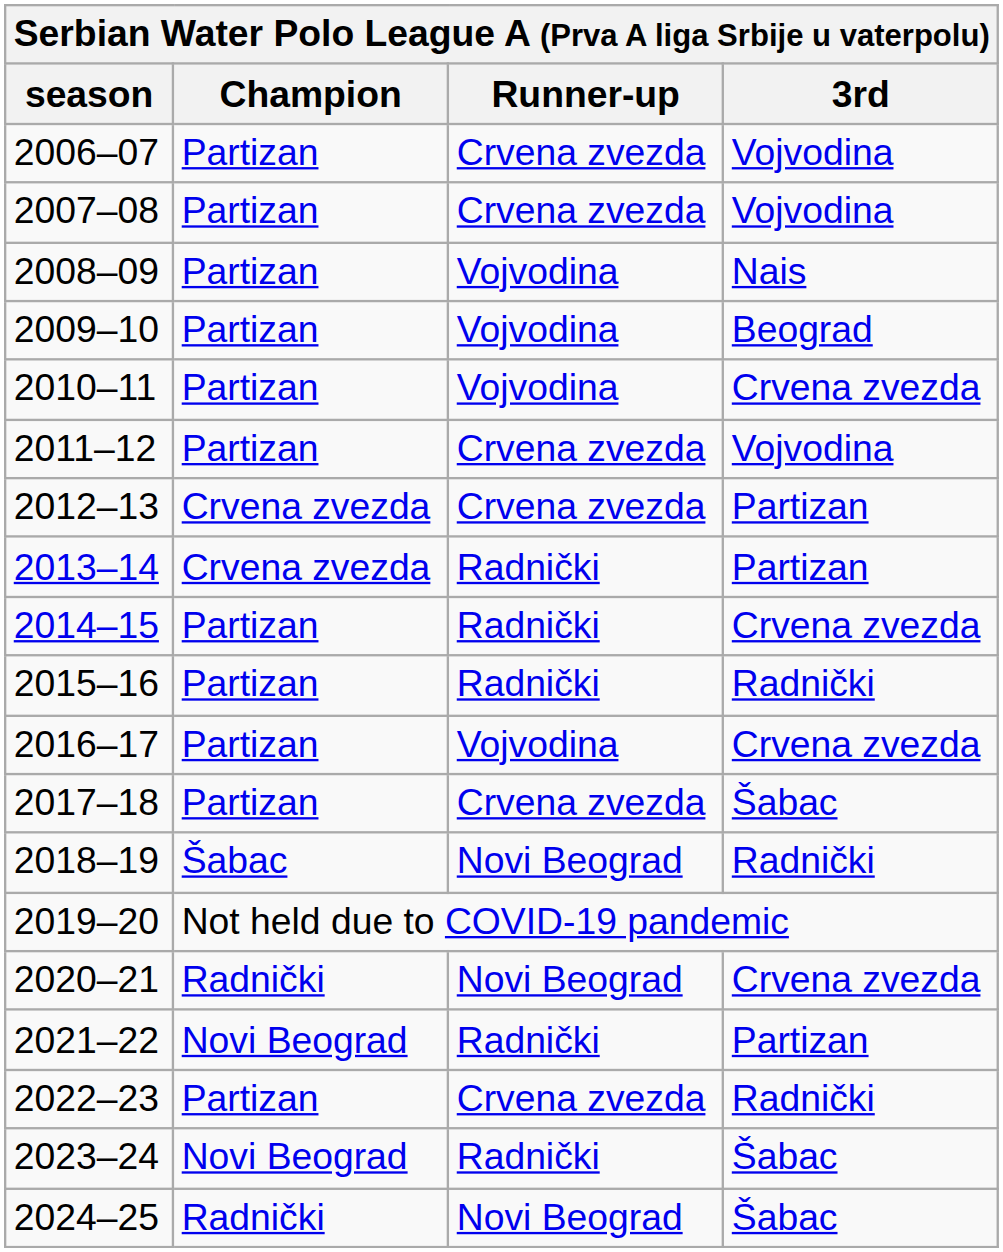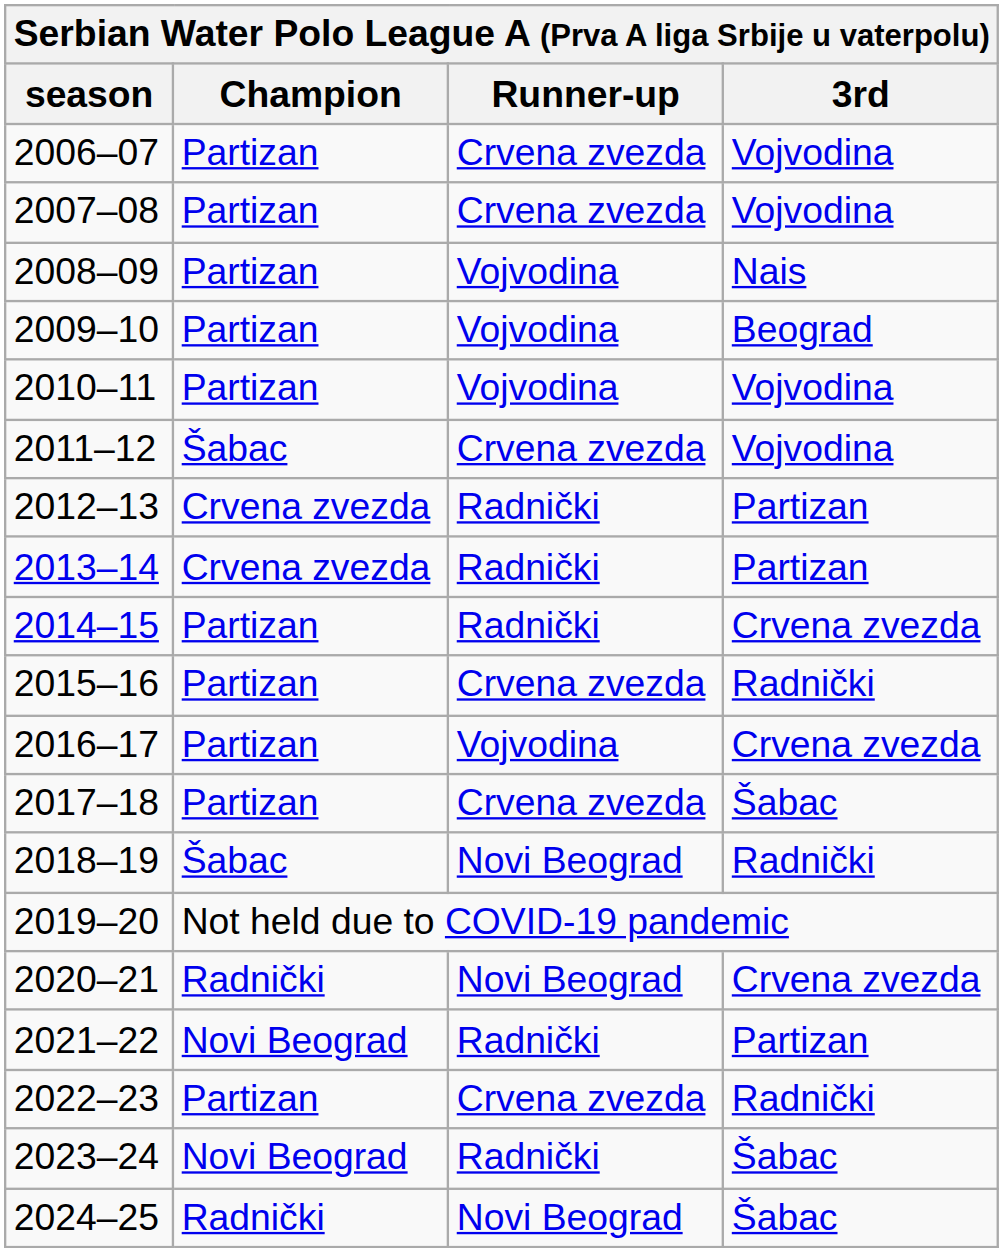 <table class="wikitable">
 <tr>
 <th colspan="4">Serbian Water Polo League A <small>(Prva A liga Srbije u vaterpolu)</small></th>
 </tr>
 <tr>
 <th>season</th>
 <th>Champion</th>
 <th>Runner-up</th>
 <th>3rd</th>
 </tr>
 <tr>
 <td>2006–07</td>
 <td> <a href='#'>Partizan</a></td>
 <td> <a href='#'>Crvena zvezda</a></td>
 <td> <a href='#'>Vojvodina</a></td>
 </tr>
 <tr>
 <td>2007–08</td>
 <td> <a href='#'>Partizan</a></td>
 <td> <a href='#'>Crvena zvezda</a></td>
 <td> <a href='#'>Vojvodina</a></td>
 </tr>
 <tr>
 <td>2008–09</td>
 <td> <a href='#'>Partizan</a></td>
 <td> <a href='#'>Vojvodina</a></td>
 <td> <a href='#'>Nais</a></td>
 </tr>
 <tr>
 <td>2009–10</td>
 <td> <a href='#'>Partizan</a></td>
 <td> <a href='#'>Vojvodina</a></td>
 <td> <a href='#'>Beograd</a></td>
 </tr>
 <tr>
 <td>2010–11</td>
 <td> <a href='#'>Partizan</a></td>
 <td> <a href='#'>Vojvodina</a></td>
-<td> <a href='#'>Crvena zvezda</a></td>
+<td> <a href='#'>Vojvodina</a></td>
 </tr>
 <tr>
 <td>2011–12</td>
-<td> <a href='#'>Partizan</a></td>
+<td> <a href='#'>Šabac</a></td>
 <td> <a href='#'>Crvena zvezda</a></td>
 <td> <a href='#'>Vojvodina</a></td>
 </tr>
 <tr>
 <td>2012–13</td>
 <td> <a href='#'>Crvena zvezda</a></td>
-<td> <a href='#'>Crvena zvezda</a></td>
+<td> <a href='#'>Radnički</a></td>
 <td> <a href='#'>Partizan</a></td>
 </tr>
 <tr>
 <td><a href='#'>2013–14</a></td>
 <td> <a href='#'>Crvena zvezda</a></td>
 <td> <a href='#'>Radnički</a></td>
 <td> <a href='#'>Partizan</a></td>
 </tr>
 <tr>
 <td><a href='#'>2014–15</a></td>
 <td> <a href='#'>Partizan</a></td>
 <td> <a href='#'>Radnički</a></td>
 <td> <a href='#'>Crvena zvezda</a></td>
 </tr>
 <tr>
 <td>2015–16</td>
 <td> <a href='#'>Partizan</a></td>
-<td> <a href='#'>Radnički</a></td>
+<td> <a href='#'>Crvena zvezda</a></td>
 <td> <a href='#'>Radnički</a></td>
 </tr>
 <tr>
 <td>2016–17</td>
 <td> <a href='#'>Partizan</a></td>
 <td> <a href='#'>Vojvodina</a></td>
 <td> <a href='#'>Crvena zvezda</a></td>
 </tr>
 <tr>
 <td>2017–18</td>
 <td> <a href='#'>Partizan</a></td>
 <td> <a href='#'>Crvena zvezda</a></td>
 <td> <a href='#'>Šabac</a></td>
 </tr>
 <tr>
 <td>2018–19</td>
 <td> <a href='#'>Šabac</a></td>
 <td> <a href='#'>Novi Beograd</a></td>
 <td> <a href='#'>Radnički</a></td>
 </tr>
 <tr>
 <td>2019–20</td>
 <td colspan=3>Not held due to <a href='#'>COVID-19 pandemic</a></td>
 </tr>
 <tr>
 <td>2020–21</td>
 <td> <a href='#'>Radnički</a></td>
 <td> <a href='#'>Novi Beograd</a></td>
 <td> <a href='#'>Crvena zvezda</a></td>
 </tr>
 <tr>
 <td>2021–22</td>
 <td> <a href='#'>Novi Beograd</a></td>
 <td> <a href='#'>Radnički</a></td>
 <td> <a href='#'>Partizan</a></td>
 </tr>
 <tr>
 <td>2022–23</td>
 <td> <a href='#'>Partizan</a></td>
 <td> <a href='#'>Crvena zvezda</a></td>
 <td> <a href='#'>Radnički</a></td>
 </tr>
 <tr>
 <td>2023–24</td>
 <td> <a href='#'>Novi Beograd</a></td>
 <td> <a href='#'>Radnički</a></td>
 <td> <a href='#'>Šabac</a></td>
 </tr>
 <tr>
 <td>2024–25</td>
 <td> <a href='#'>Radnički</a></td>
 <td> <a href='#'>Novi Beograd</a></td>
 <td> <a href='#'>Šabac</a></td>
 </tr>
 </table>
